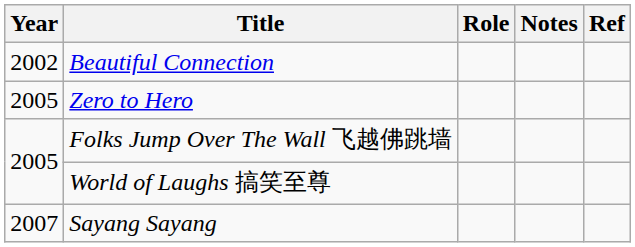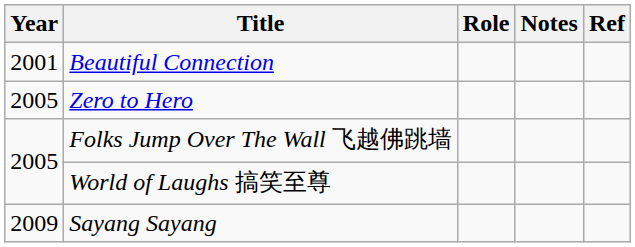 <table class="wikitable sortable">
 <tr>
 <th>Year</th>
 <th>Title</th>
 <th>Role</th>
 <th class="unsortable">Notes</th>
 <th class="unsortable">Ref</th>
 </tr>
 <tr>
-<td>2002</td>
+<td>2001</td>
 <td><em><a href='#'>Beautiful Connection</a></em></td>
 <td></td>
 <td></td>
 <td></td>
 </tr>
 <tr>
 <td>2005</td>
 <td><em><a href='#'>Zero to Hero</a></em></td>
 <td></td>
 <td></td>
 <td></td>
 </tr>
 <tr>
 <td rowspan="2">2005</td>
 <td><em>Folks Jump Over The Wall</em> 飞越佛跳墙</td>
 <td></td>
 <td></td>
 <td></td>
 </tr>
 <tr>
 <td><em>World of Laughs</em> 搞笑至尊</td>
 <td></td>
 <td></td>
 <td></td>
 </tr>
 <tr>
-<td>2007</td>
+<td>2009</td>
 <td><em>Sayang Sayang</em></td>
 <td></td>
 <td></td>
 <td></td>
 </tr>
 </table>
